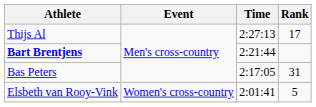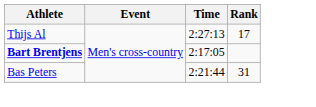 <table class=wikitable style="font-size:90%">
 <tr>
 <th>Athlete</th>
 <th>Event</th>
 <th>Time</th>
 <th>Rank</th>
 </tr>
 <tr align=center>
 <td align=left><a href='#'>Thijs Al</a></td>
 <td align=left rowspan=3><a href='#'>Men's cross-country</a></td>
 <td>2:27:13</td>
 <td>17</td>
 </tr>
 <tr align=center>
 <td align=left><strong><a href='#'>Bart Brentjens</a></strong></td>
-<td>2:21:44</td>
+<td>2:17:05</td>
 <td></td>
 </tr>
 <tr align=center>
 <td align=left><a href='#'>Bas Peters</a></td>
-<td>2:17:05</td>
+<td>2:21:44</td>
 <td>31</td>
 </tr>
-<tr align=center>
-<td align=left><a href='#'>Elsbeth van Rooy-Vink</a></td>
-<td align=left><a href='#'>Women's cross-country</a></td>
-<td>2:01:41</td>
-<td>5</td>
-</tr>
 </table>
